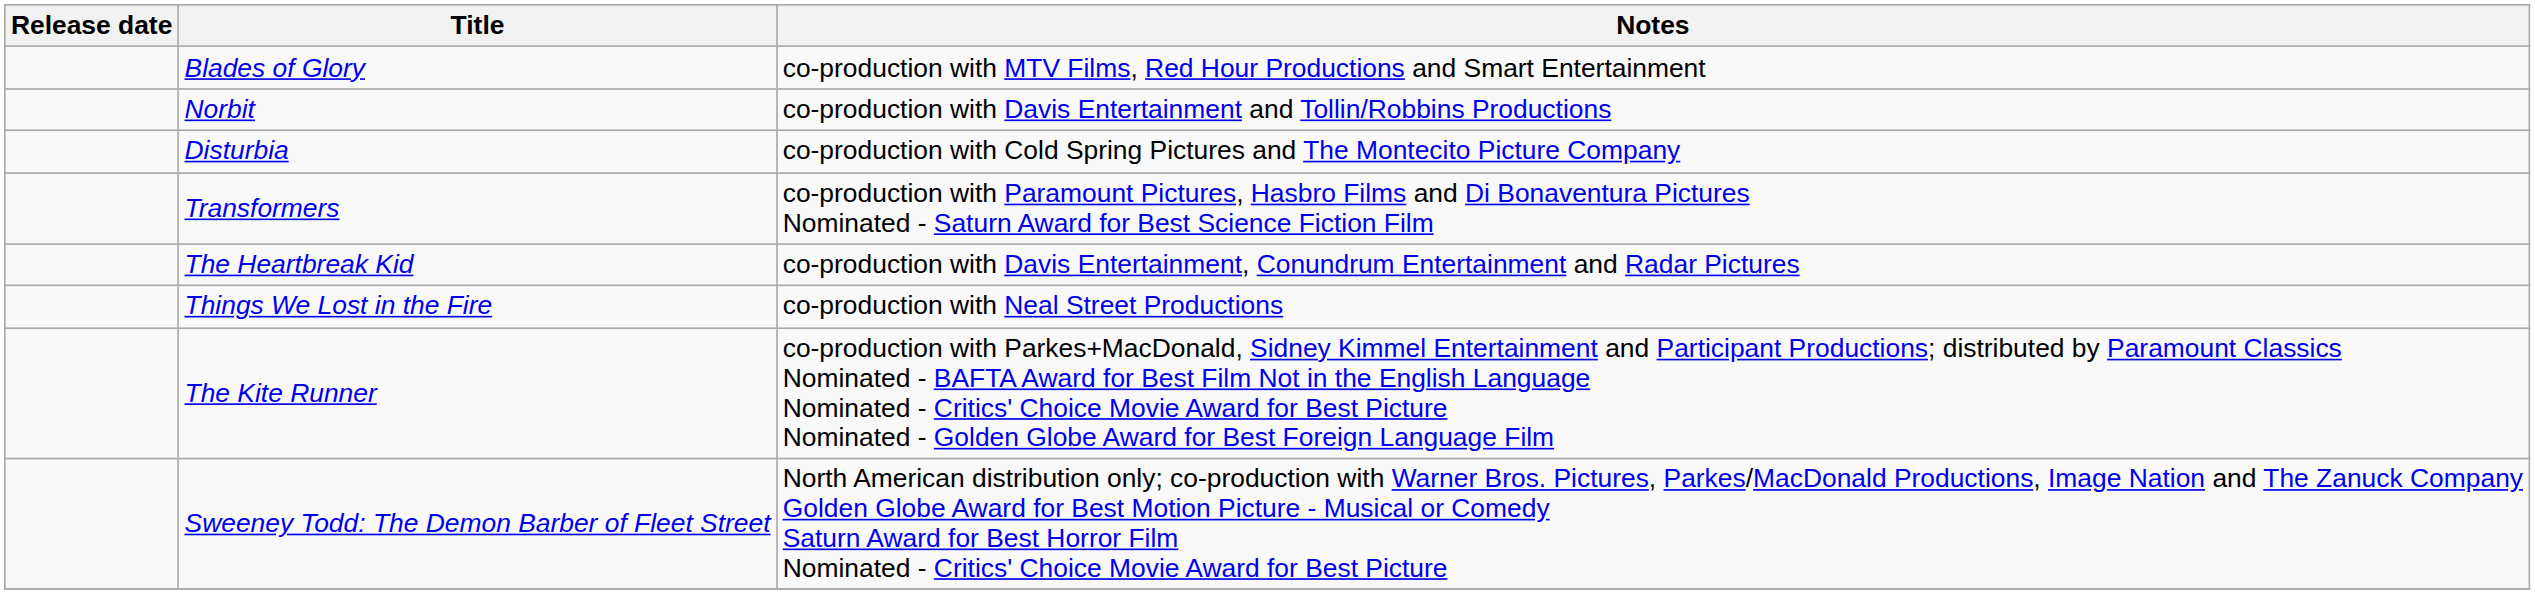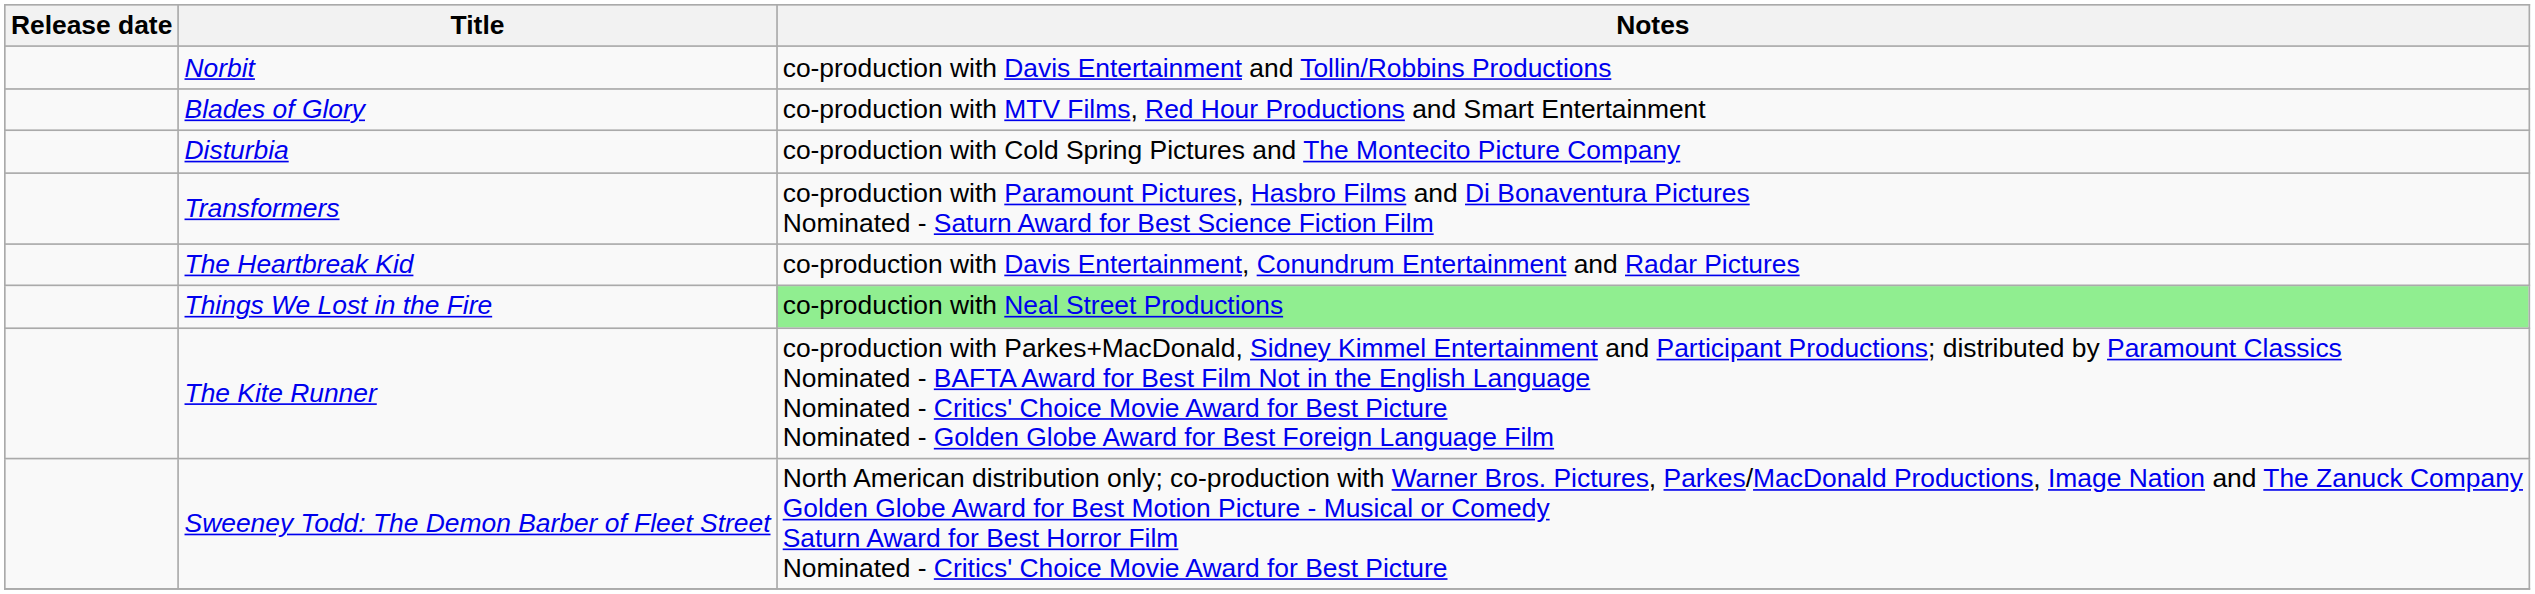 <table class="wikitable sortable">
 <tr>
 <th>Release date</th>
 <th>Title</th>
 <th>Notes</th>
 </tr>
 <tr>
 <td></td>
-<td><em><a href='#'>Blades of Glory</a></em></td>
-<td>co-production with <a href='#'>MTV Films</a>, <a href='#'>Red Hour Productions</a> and Smart Entertainment</td>
+<td><em><a href='#'>Norbit</a></em></td>
+<td>co-production with <a href='#'>Davis Entertainment</a> and <a href='#'>Tollin/Robbins Productions</a></td>
 </tr>
 <tr>
 <td></td>
-<td><em><a href='#'>Norbit</a></em></td>
-<td>co-production with <a href='#'>Davis Entertainment</a> and <a href='#'>Tollin/Robbins Productions</a></td>
+<td><em><a href='#'>Blades of Glory</a></em></td>
+<td>co-production with <a href='#'>MTV Films</a>, <a href='#'>Red Hour Productions</a> and Smart Entertainment</td>
 </tr>
 <tr>
 <td></td>
 <td><em><a href='#'>Disturbia</a></em></td>
 <td>co-production with Cold Spring Pictures and <a href='#'>The Montecito Picture Company</a></td>
 </tr>
 <tr>
 <td></td>
 <td><em><a href='#'>Transformers</a></em></td>
 <td>co-production with <a href='#'>Paramount Pictures</a>, <a href='#'>Hasbro Films</a> and <a href='#'>Di Bonaventura Pictures</a><br>Nominated - <a href='#'>Saturn Award for Best Science Fiction Film</a></td>
 </tr>
 <tr>
 <td></td>
 <td><em><a href='#'>The Heartbreak Kid</a></em></td>
 <td>co-production with <a href='#'>Davis Entertainment</a>,  <a href='#'>Conundrum Entertainment</a> and <a href='#'>Radar Pictures</a></td>
 </tr>
 <tr>
 <td></td>
 <td><em><a href='#'>Things We Lost in the Fire</a></em></td>
-<td>co-production with <a href='#'>Neal Street Productions</a></td>
+<td style="background: lightgreen;">co-production with <a href='#'>Neal Street Productions</a></td>
 </tr>
 <tr>
 <td></td>
 <td><em><a href='#'>The Kite Runner</a></em></td>
 <td>co-production with Parkes+MacDonald, <a href='#'>Sidney Kimmel Entertainment</a> and <a href='#'>Participant Productions</a>; distributed by <a href='#'>Paramount Classics</a><br>Nominated - <a href='#'>BAFTA Award for Best Film Not in the English Language</a><br>Nominated - <a href='#'>Critics' Choice Movie Award for Best Picture</a><br>Nominated - <a href='#'>Golden Globe Award for Best Foreign Language Film</a></td>
 </tr>
 <tr>
 <td></td>
 <td><em><a href='#'>Sweeney Todd: The Demon Barber of Fleet Street</a></em></td>
 <td>North American distribution only; co-production with <a href='#'>Warner Bros. Pictures</a>, <a href='#'>Parkes</a>/<a href='#'>MacDonald Productions</a>, <a href='#'>Image Nation</a> and <a href='#'>The Zanuck Company</a><br><a href='#'>Golden Globe Award for Best Motion Picture - Musical or Comedy</a><br><a href='#'>Saturn Award for Best Horror Film</a><br>Nominated - <a href='#'>Critics' Choice Movie Award for Best Picture</a></td>
 </tr>
 <tr>
 </tr>
 </table>
